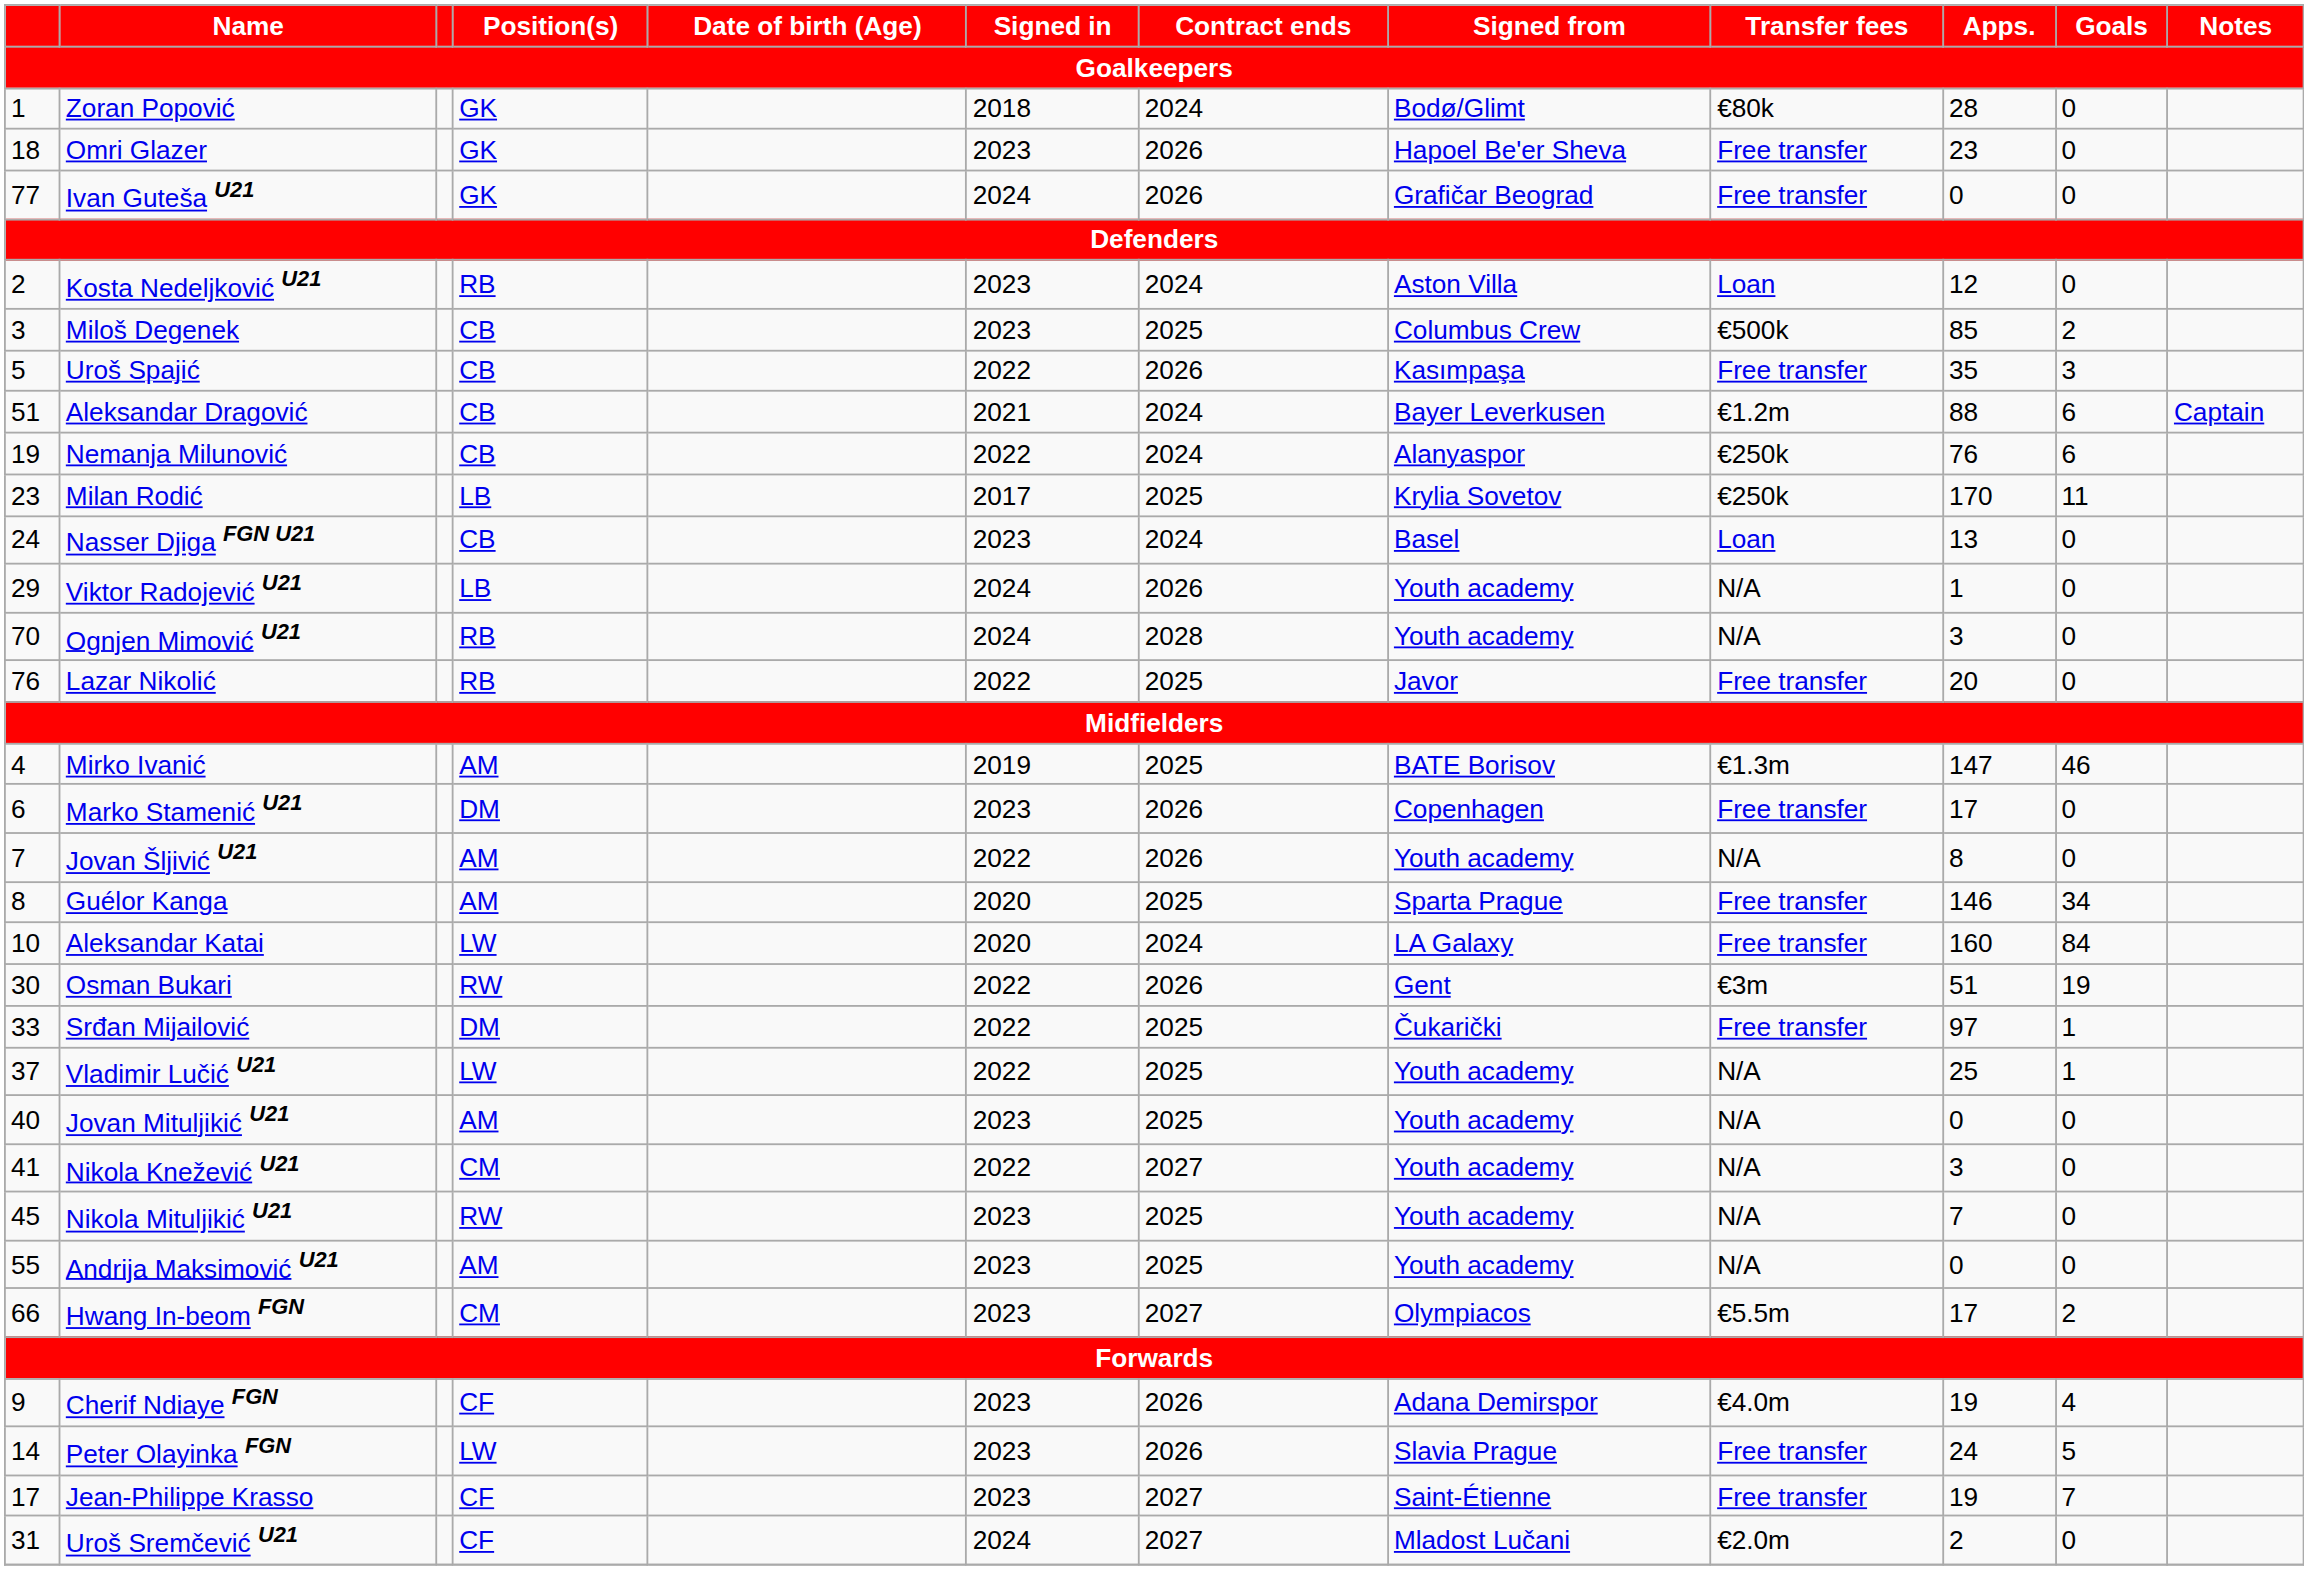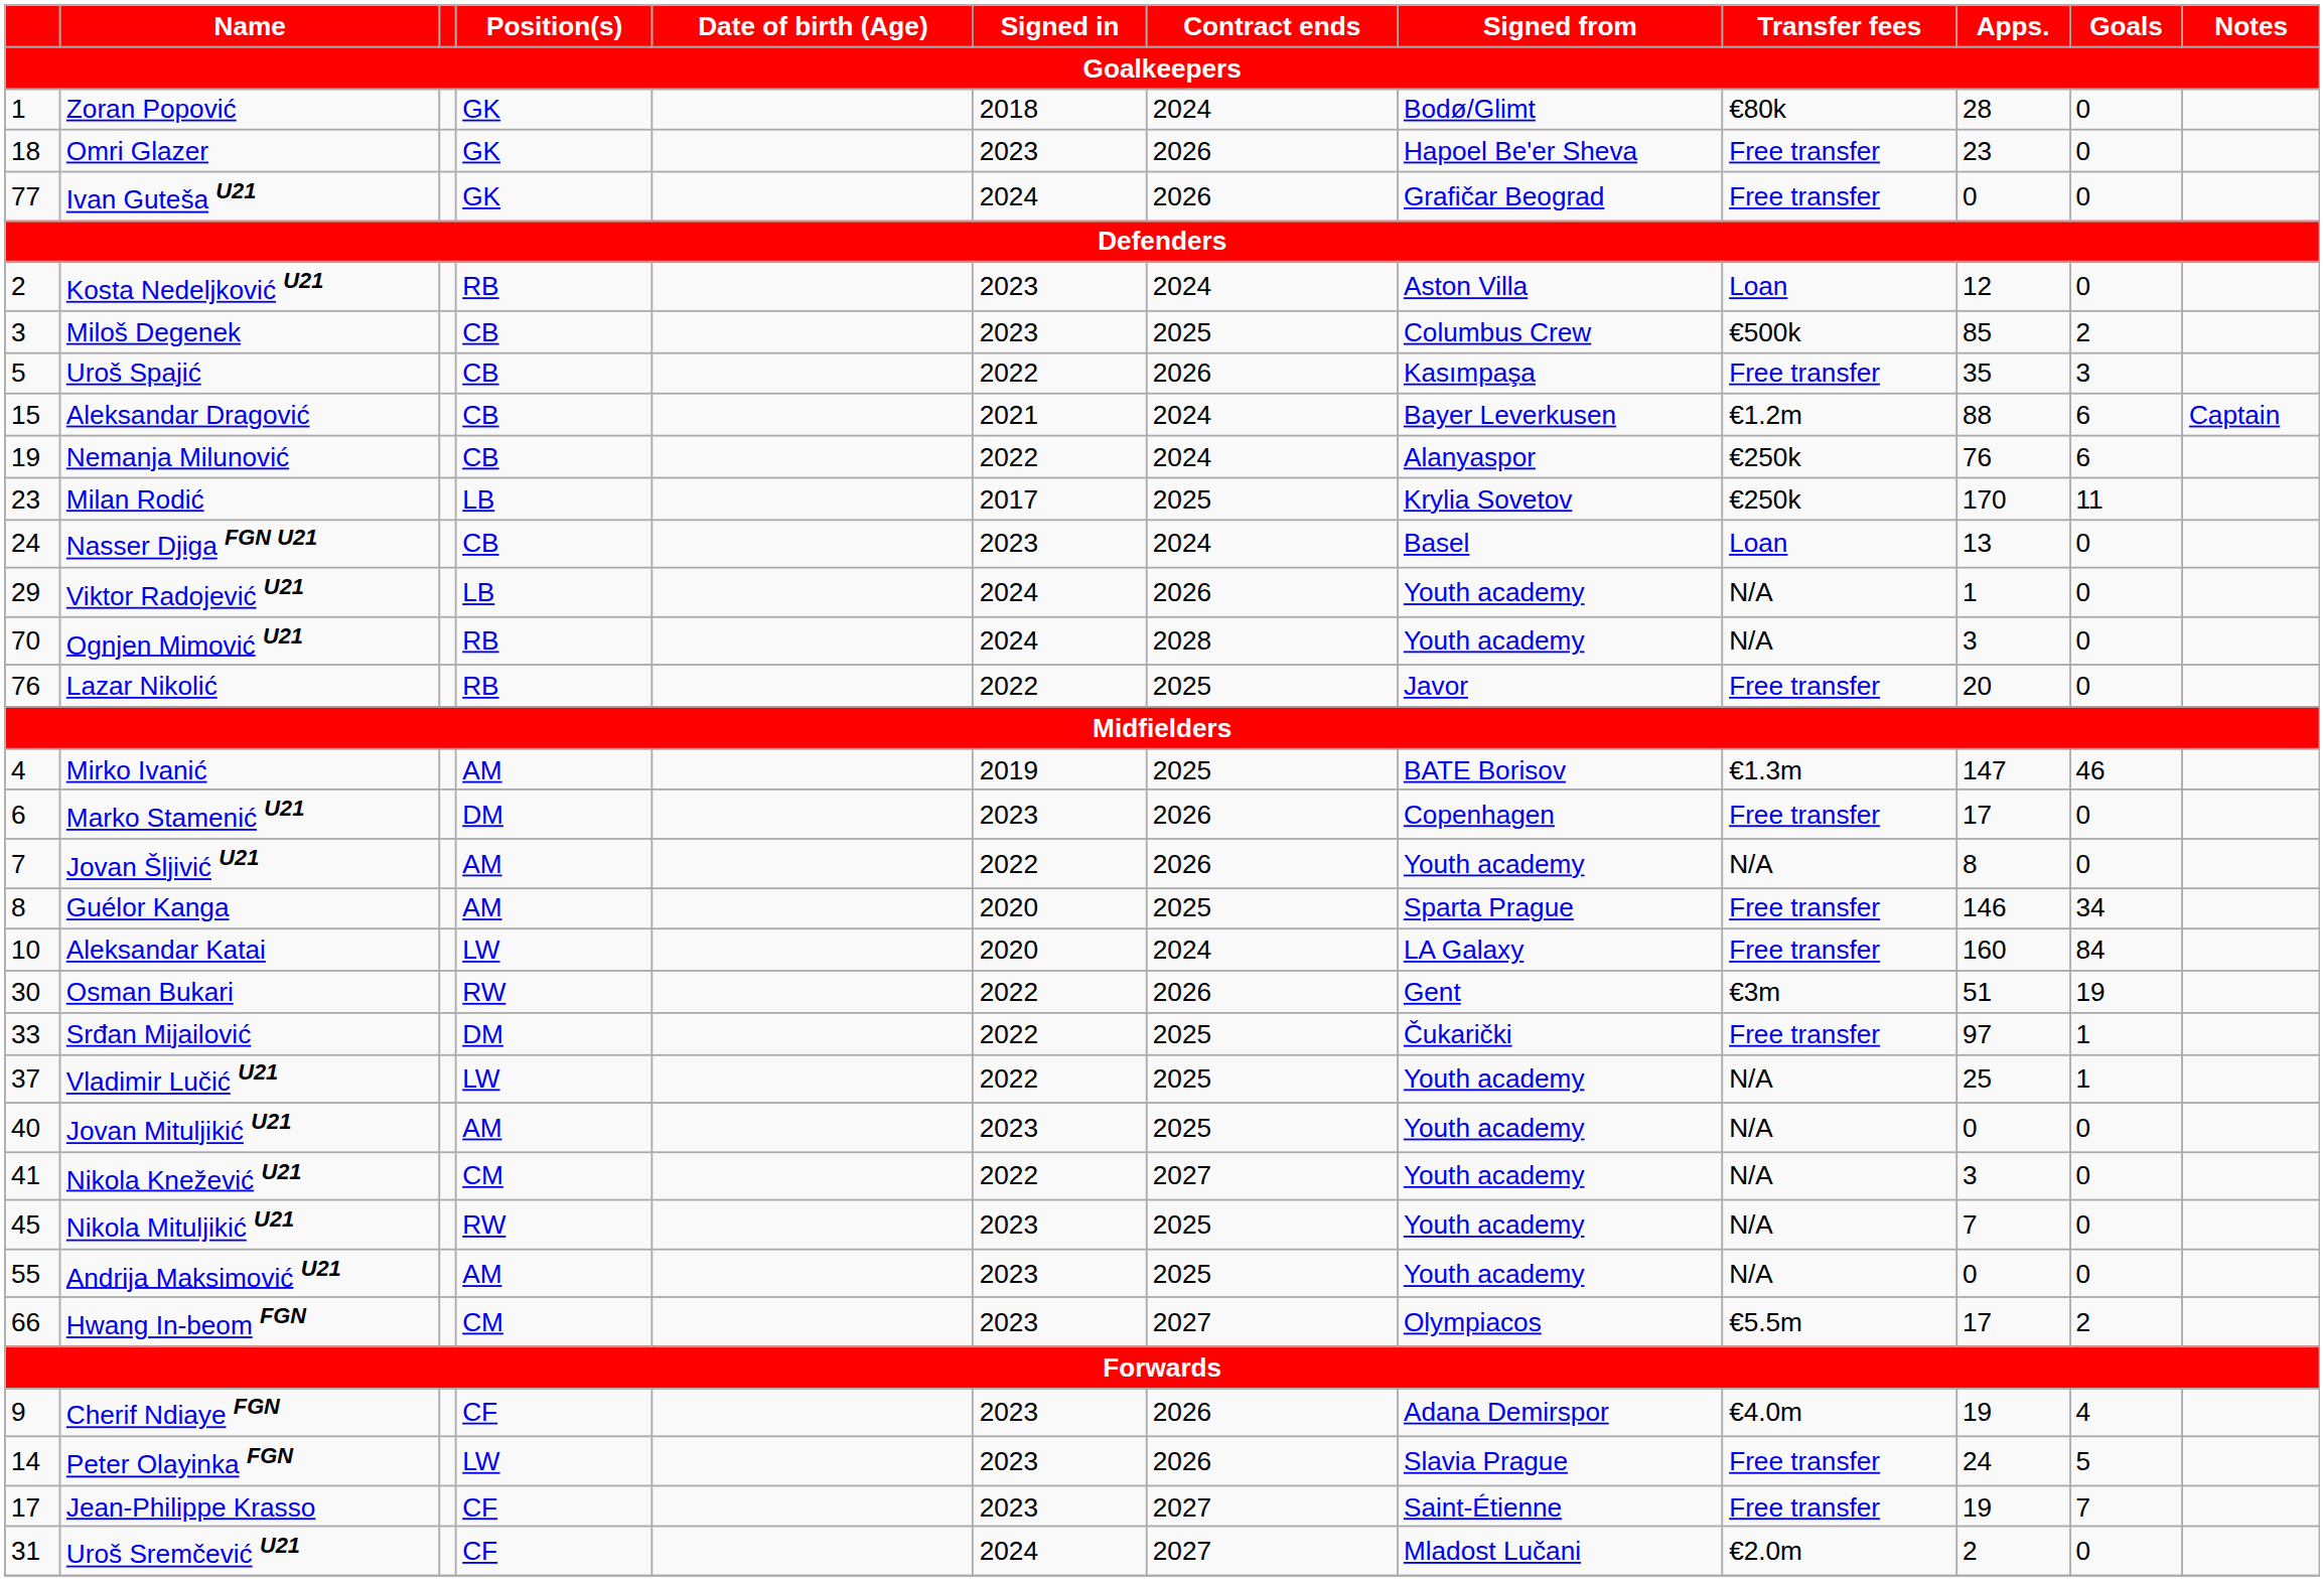 <table class="wikitable" style="text-align:left; font-size:90%; width:100%">
 <tr>
 <th style="background:red; color:white; text-align:center;"></th>
 <th style="background:red; color:white; text-align:center;">Name</th>
 <th style="background:red; color:white; text-align:center;"></th>
 <th style="background:red; color:white; text-align:center;">Position(s)</th>
 <th style="background:red; color:white; text-align:center;">Date of birth (Age)</th>
 <th style="background:red; color:white; text-align:center;">Signed in</th>
 <th style="background:red; color:white; text-align:center;">Contract ends</th>
 <th style="background:red; color:white; text-align:center;">Signed from</th>
 <th style="background:red; color:white; text-align:center;">Transfer fees</th>
 <th style="background:red; color:white; text-align:center;">Apps.</th>
 <th style="background:red; color:white; text-align:center;">Goals</th>
 <th style="background:red; color:white; text-align:center;">Notes</th>
 </tr>
 <tr>
 <th colspan="12" style="background:red; color:white; text-align:center">Goalkeepers</th>
 </tr>
 <tr>
 <td>1</td>
 <td><a href='#'>Zoran Popović</a></td>
 <td></td>
 <td><a href='#'>GK</a></td>
 <td></td>
 <td>2018</td>
 <td>2024</td>
 <td> <a href='#'>Bodø/Glimt</a></td>
 <td>€80k</td>
 <td>28</td>
 <td>0</td>
 <td></td>
 </tr>
 <tr>
 <td>18</td>
 <td><a href='#'>Omri Glazer</a></td>
 <td></td>
 <td><a href='#'>GK</a></td>
 <td></td>
 <td>2023</td>
 <td>2026</td>
 <td> <a href='#'>Hapoel Be'er Sheva</a></td>
 <td><a href='#'>Free transfer</a></td>
 <td>23</td>
 <td>0</td>
 <td></td>
 </tr>
 <tr>
 <td>77</td>
 <td><a href='#'>Ivan Guteša</a> <sup><strong><em>U21</em></strong></sup></td>
 <td></td>
 <td><a href='#'>GK</a></td>
 <td></td>
 <td>2024</td>
 <td>2026</td>
 <td> <a href='#'>Grafičar Beograd</a></td>
 <td><a href='#'>Free transfer</a></td>
 <td>0</td>
 <td>0</td>
 <td></td>
 </tr>
 <tr>
 <th colspan="12" style="background:red; color:white; text-align:center">Defenders</th>
 </tr>
 <tr>
 <td>2</td>
 <td><a href='#'>Kosta Nedeljković</a> <sup><strong><em>U21</em></strong></sup></td>
 <td></td>
 <td><a href='#'>RB</a></td>
 <td></td>
 <td>2023</td>
 <td>2024</td>
 <td> <a href='#'>Aston Villa</a></td>
 <td><a href='#'>Loan</a></td>
 <td>12</td>
 <td>0</td>
 <td></td>
 </tr>
 <tr>
 <td>3</td>
 <td><a href='#'>Miloš Degenek</a></td>
 <td></td>
 <td><a href='#'>CB</a></td>
 <td></td>
 <td>2023</td>
 <td>2025</td>
 <td> <a href='#'>Columbus Crew</a></td>
 <td>€500k</td>
 <td>85</td>
 <td>2</td>
 <td></td>
 </tr>
 <tr>
 <td>5</td>
 <td><a href='#'>Uroš Spajić</a></td>
 <td></td>
 <td><a href='#'>CB</a></td>
 <td></td>
 <td>2022</td>
 <td>2026</td>
 <td> <a href='#'>Kasımpaşa</a></td>
 <td><a href='#'>Free transfer</a></td>
 <td>35</td>
 <td>3</td>
 <td></td>
 </tr>
 <tr>
-<td>51</td>
+<td>15</td>
 <td><a href='#'>Aleksandar Dragović</a></td>
 <td></td>
 <td><a href='#'>CB</a></td>
 <td></td>
 <td>2021</td>
 <td>2024</td>
 <td> <a href='#'>Bayer Leverkusen</a></td>
 <td>€1.2m</td>
 <td>88</td>
 <td>6</td>
 <td><a href='#'>Captain</a></td>
 </tr>
 <tr>
 <td>19</td>
 <td><a href='#'>Nemanja Milunović</a></td>
 <td></td>
 <td><a href='#'>CB</a></td>
 <td></td>
 <td>2022</td>
 <td>2024</td>
 <td> <a href='#'>Alanyaspor</a></td>
 <td>€250k</td>
 <td>76</td>
 <td>6</td>
 <td></td>
 </tr>
 <tr>
 <td>23</td>
 <td><a href='#'>Milan Rodić</a></td>
 <td></td>
 <td><a href='#'>LB</a></td>
 <td></td>
 <td>2017</td>
 <td>2025</td>
 <td> <a href='#'>Krylia Sovetov</a></td>
 <td>€250k</td>
 <td>170</td>
 <td>11</td>
 <td></td>
 </tr>
 <tr>
 <td>24</td>
 <td><a href='#'>Nasser Djiga</a> <sup><strong><em>FGN U21</em></strong></sup></td>
 <td></td>
 <td><a href='#'>CB</a></td>
 <td></td>
 <td>2023</td>
 <td>2024</td>
 <td> <a href='#'>Basel</a></td>
 <td><a href='#'>Loan</a></td>
 <td>13</td>
 <td>0</td>
 <td></td>
 </tr>
 <tr>
 <td>29</td>
 <td><a href='#'>Viktor Radojević</a> <sup><strong><em>U21</em></strong></sup></td>
 <td></td>
 <td><a href='#'>LB</a></td>
 <td></td>
 <td>2024</td>
 <td>2026</td>
 <td> <a href='#'>Youth academy</a></td>
 <td>N/A</td>
 <td>1</td>
 <td>0</td>
 <td></td>
 </tr>
 <tr>
 <td>70</td>
 <td><a href='#'>Ognjen Mimović</a> <sup><strong><em>U21</em></strong></sup></td>
 <td></td>
 <td><a href='#'>RB</a></td>
 <td></td>
 <td>2024</td>
 <td>2028</td>
 <td> <a href='#'>Youth academy</a></td>
 <td>N/A</td>
 <td>3</td>
 <td>0</td>
 <td></td>
 </tr>
 <tr>
 <td>76</td>
 <td><a href='#'>Lazar Nikolić</a></td>
 <td></td>
 <td><a href='#'>RB</a></td>
 <td></td>
 <td>2022</td>
 <td>2025</td>
 <td> <a href='#'>Javor</a></td>
 <td><a href='#'>Free transfer</a></td>
 <td>20</td>
 <td>0</td>
 <td></td>
 </tr>
 <tr>
 <th colspan="12" style="background:red; color:white; text-align:center">Midfielders</th>
 </tr>
 <tr>
 <td>4</td>
 <td><a href='#'>Mirko Ivanić</a></td>
 <td></td>
 <td><a href='#'>AM</a></td>
 <td></td>
 <td>2019</td>
 <td>2025</td>
 <td> <a href='#'>BATE Borisov</a></td>
 <td>€1.3m</td>
 <td>147</td>
 <td>46</td>
 <td></td>
 </tr>
 <tr>
 <td>6</td>
 <td><a href='#'>Marko Stamenić</a> <sup><strong><em>U21</em></strong></sup></td>
 <td></td>
 <td><a href='#'>DM</a></td>
 <td></td>
 <td>2023</td>
 <td>2026</td>
 <td> <a href='#'>Copenhagen</a></td>
 <td><a href='#'>Free transfer</a></td>
 <td>17</td>
 <td>0</td>
 <td></td>
 </tr>
 <tr>
 <td>7</td>
 <td><a href='#'>Jovan Šljivić</a> <sup><strong><em>U21</em></strong></sup></td>
 <td></td>
 <td><a href='#'>AM</a></td>
 <td></td>
 <td>2022</td>
 <td>2026</td>
 <td> <a href='#'>Youth academy</a></td>
 <td>N/A</td>
 <td>8</td>
 <td>0</td>
 <td></td>
 </tr>
 <tr>
 <td>8</td>
 <td><a href='#'>Guélor Kanga</a></td>
 <td></td>
 <td><a href='#'>AM</a></td>
 <td></td>
 <td>2020</td>
 <td>2025</td>
 <td> <a href='#'>Sparta Prague</a></td>
 <td><a href='#'>Free transfer</a></td>
 <td>146</td>
 <td>34</td>
 <td></td>
 </tr>
 <tr>
 <td>10</td>
 <td><a href='#'>Aleksandar Katai</a></td>
 <td></td>
 <td><a href='#'>LW</a></td>
 <td></td>
 <td>2020</td>
 <td>2024</td>
 <td> <a href='#'>LA Galaxy</a></td>
 <td><a href='#'>Free transfer</a></td>
 <td>160</td>
 <td>84</td>
 <td></td>
 </tr>
 <tr>
 <td>30</td>
 <td><a href='#'>Osman Bukari</a></td>
 <td></td>
 <td><a href='#'>RW</a></td>
 <td></td>
 <td>2022</td>
 <td>2026</td>
 <td> <a href='#'>Gent</a></td>
 <td>€3m</td>
 <td>51</td>
 <td>19</td>
 <td></td>
 </tr>
 <tr>
 <td>33</td>
 <td><a href='#'>Srđan Mijailović</a></td>
 <td></td>
 <td><a href='#'>DM</a></td>
 <td></td>
 <td>2022</td>
 <td>2025</td>
 <td> <a href='#'>Čukarički</a></td>
 <td><a href='#'>Free transfer</a></td>
 <td>97</td>
 <td>1</td>
 <td></td>
 </tr>
 <tr>
 <td>37</td>
 <td><a href='#'>Vladimir Lučić</a> <sup><strong><em>U21</em></strong></sup></td>
 <td></td>
 <td><a href='#'>LW</a></td>
 <td></td>
 <td>2022</td>
 <td>2025</td>
 <td> <a href='#'>Youth academy</a></td>
 <td>N/A</td>
 <td>25</td>
 <td>1</td>
 <td></td>
 </tr>
 <tr>
 <td>40</td>
 <td><a href='#'>Jovan Mituljikić</a> <sup><strong><em>U21</em></strong></sup></td>
 <td></td>
 <td><a href='#'>AM</a></td>
 <td></td>
 <td>2023</td>
 <td>2025</td>
 <td> <a href='#'>Youth academy</a></td>
 <td>N/A</td>
 <td>0</td>
 <td>0</td>
 <td></td>
 </tr>
 <tr>
 <td>41</td>
 <td><a href='#'>Nikola Knežević</a> <sup><strong><em>U21</em></strong></sup></td>
 <td></td>
 <td><a href='#'>CM</a></td>
 <td></td>
 <td>2022</td>
 <td>2027</td>
 <td> <a href='#'>Youth academy</a></td>
 <td>N/A</td>
 <td>3</td>
 <td>0</td>
 <td></td>
 </tr>
 <tr>
 <td>45</td>
 <td><a href='#'>Nikola Mituljikić</a> <sup><strong><em>U21</em></strong></sup></td>
 <td></td>
 <td><a href='#'>RW</a></td>
 <td></td>
 <td>2023</td>
 <td>2025</td>
 <td> <a href='#'>Youth academy</a></td>
 <td>N/A</td>
 <td>7</td>
 <td>0</td>
 <td></td>
 </tr>
 <tr>
 <td>55</td>
 <td><a href='#'>Andrija Maksimović</a> <sup><strong><em>U21</em></strong></sup></td>
 <td></td>
 <td><a href='#'>AM</a></td>
 <td></td>
 <td>2023</td>
 <td>2025</td>
 <td> <a href='#'>Youth academy</a></td>
 <td>N/A</td>
 <td>0</td>
 <td>0</td>
 <td></td>
 </tr>
 <tr>
 <td>66</td>
 <td><a href='#'>Hwang In-beom</a> <sup><strong><em>FGN</em></strong></sup></td>
 <td></td>
 <td><a href='#'>CM</a></td>
 <td></td>
 <td>2023</td>
 <td>2027</td>
 <td> <a href='#'>Olympiacos</a></td>
 <td>€5.5m</td>
 <td>17</td>
 <td>2</td>
 <td></td>
 </tr>
 <tr>
 <th colspan="12" style="background:red; color:white; text-align:center">Forwards</th>
 </tr>
 <tr>
 <td>9</td>
 <td><a href='#'>Cherif Ndiaye</a> <sup><strong><em>FGN</em></strong></sup></td>
 <td></td>
 <td><a href='#'>CF</a></td>
 <td></td>
 <td>2023</td>
 <td>2026</td>
 <td> <a href='#'>Adana Demirspor</a></td>
 <td>€4.0m</td>
 <td>19</td>
 <td>4</td>
 <td></td>
 </tr>
 <tr>
 <td>14</td>
 <td><a href='#'>Peter Olayinka</a> <sup><strong><em>FGN</em></strong></sup></td>
 <td></td>
 <td><a href='#'>LW</a></td>
 <td></td>
 <td>2023</td>
 <td>2026</td>
 <td> <a href='#'>Slavia Prague</a></td>
 <td><a href='#'>Free transfer</a></td>
 <td>24</td>
 <td>5</td>
 <td></td>
 </tr>
 <tr>
 <td>17</td>
 <td><a href='#'>Jean-Philippe Krasso</a></td>
 <td></td>
 <td><a href='#'>CF</a></td>
 <td></td>
 <td>2023</td>
 <td>2027</td>
 <td> <a href='#'>Saint-Étienne</a></td>
 <td><a href='#'>Free transfer</a></td>
 <td>19</td>
 <td>7</td>
 <td></td>
 </tr>
 <tr>
 <td>31</td>
 <td><a href='#'>Uroš Sremčević</a> <sup><strong><em>U21</em></strong></sup></td>
 <td></td>
 <td><a href='#'>CF</a></td>
 <td></td>
 <td>2024</td>
 <td>2027</td>
 <td> <a href='#'>Mladost Lučani</a></td>
 <td>€2.0m</td>
 <td>2</td>
 <td>0</td>
 <td></td>
 </tr>
 <tr>
 </tr>
 </table>
